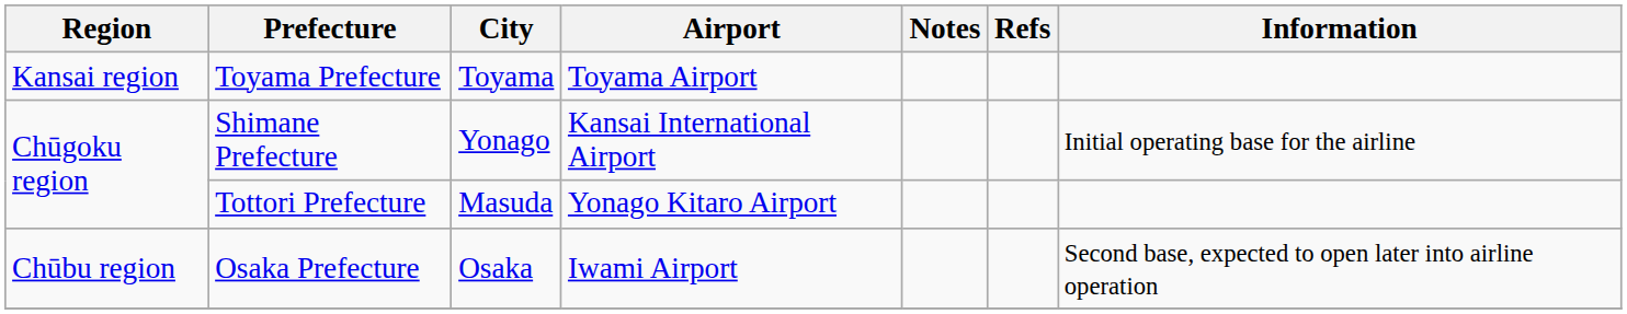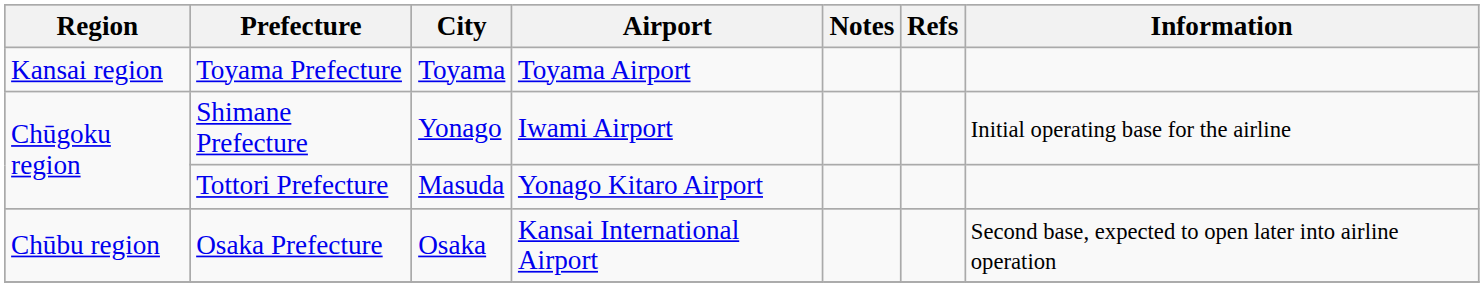 <table class="sortable wikitable">
 <tr>
 <th>Region</th>
 <th>Prefecture</th>
 <th>City</th>
 <th>Airport</th>
 <th>Notes</th>
 <th>Refs</th>
 <th>Information</th>
 </tr>
 <tr>
 <td><a href='#'>Kansai region</a></td>
 <td><a href='#'>Toyama Prefecture</a></td>
 <td><a href='#'>Toyama</a></td>
 <td><a href='#'>Toyama Airport</a></td>
 <td></td>
 <td align="center"></td>
 <td></td>
 </tr>
 <tr>
 <td rowspan="2"><a href='#'>Chūgoku region</a></td>
 <td><a href='#'>Shimane Prefecture</a></td>
 <td><a href='#'>Yonago</a></td>
-<td><a href='#'>Kansai International Airport</a></td>
+<td><a href='#'>Iwami Airport</a></td>
 <td></td>
 <td align="center"></td>
 <td><small>Initial operating base for the airline</small></td>
 </tr>
 <tr>
 <td><a href='#'>Tottori Prefecture</a></td>
 <td><a href='#'>Masuda</a></td>
 <td><a href='#'>Yonago Kitaro Airport</a></td>
 <td></td>
 <td align="center"></td>
 <td></td>
 </tr>
 <tr>
 <td><a href='#'>Chūbu region</a></td>
 <td><a href='#'>Osaka Prefecture</a></td>
 <td><a href='#'>Osaka</a></td>
-<td><a href='#'>Iwami Airport</a></td>
+<td><a href='#'>Kansai International Airport</a></td>
 <td></td>
 <td align="center"></td>
 <td><small>Second base, expected to open later into airline operation</small></td>
 </tr>
 <tr>
 </tr>
 </table>
